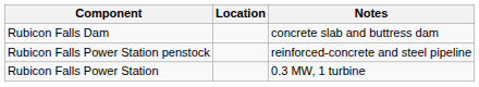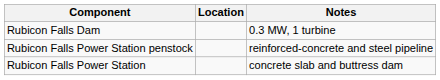 <table class="wikitable" style="text-align: left">
 <tr>
 <th>Component</th>
 <th>Location</th>
 <th>Notes</th>
 </tr>
 <tr>
 <td>Rubicon Falls Dam</td>
 <td></td>
-<td> concrete slab and buttress dam</td>
+<td>0.3 MW, 1 turbine</td>
 </tr>
 <tr>
 <td>Rubicon Falls Power Station penstock</td>
 <td></td>
 <td> reinforced-concrete and steel pipeline</td>
 </tr>
 <tr>
 <td>Rubicon Falls Power Station</td>
 <td></td>
-<td>0.3 MW, 1 turbine</td>
+<td> concrete slab and buttress dam</td>
 </tr>
 </table>
